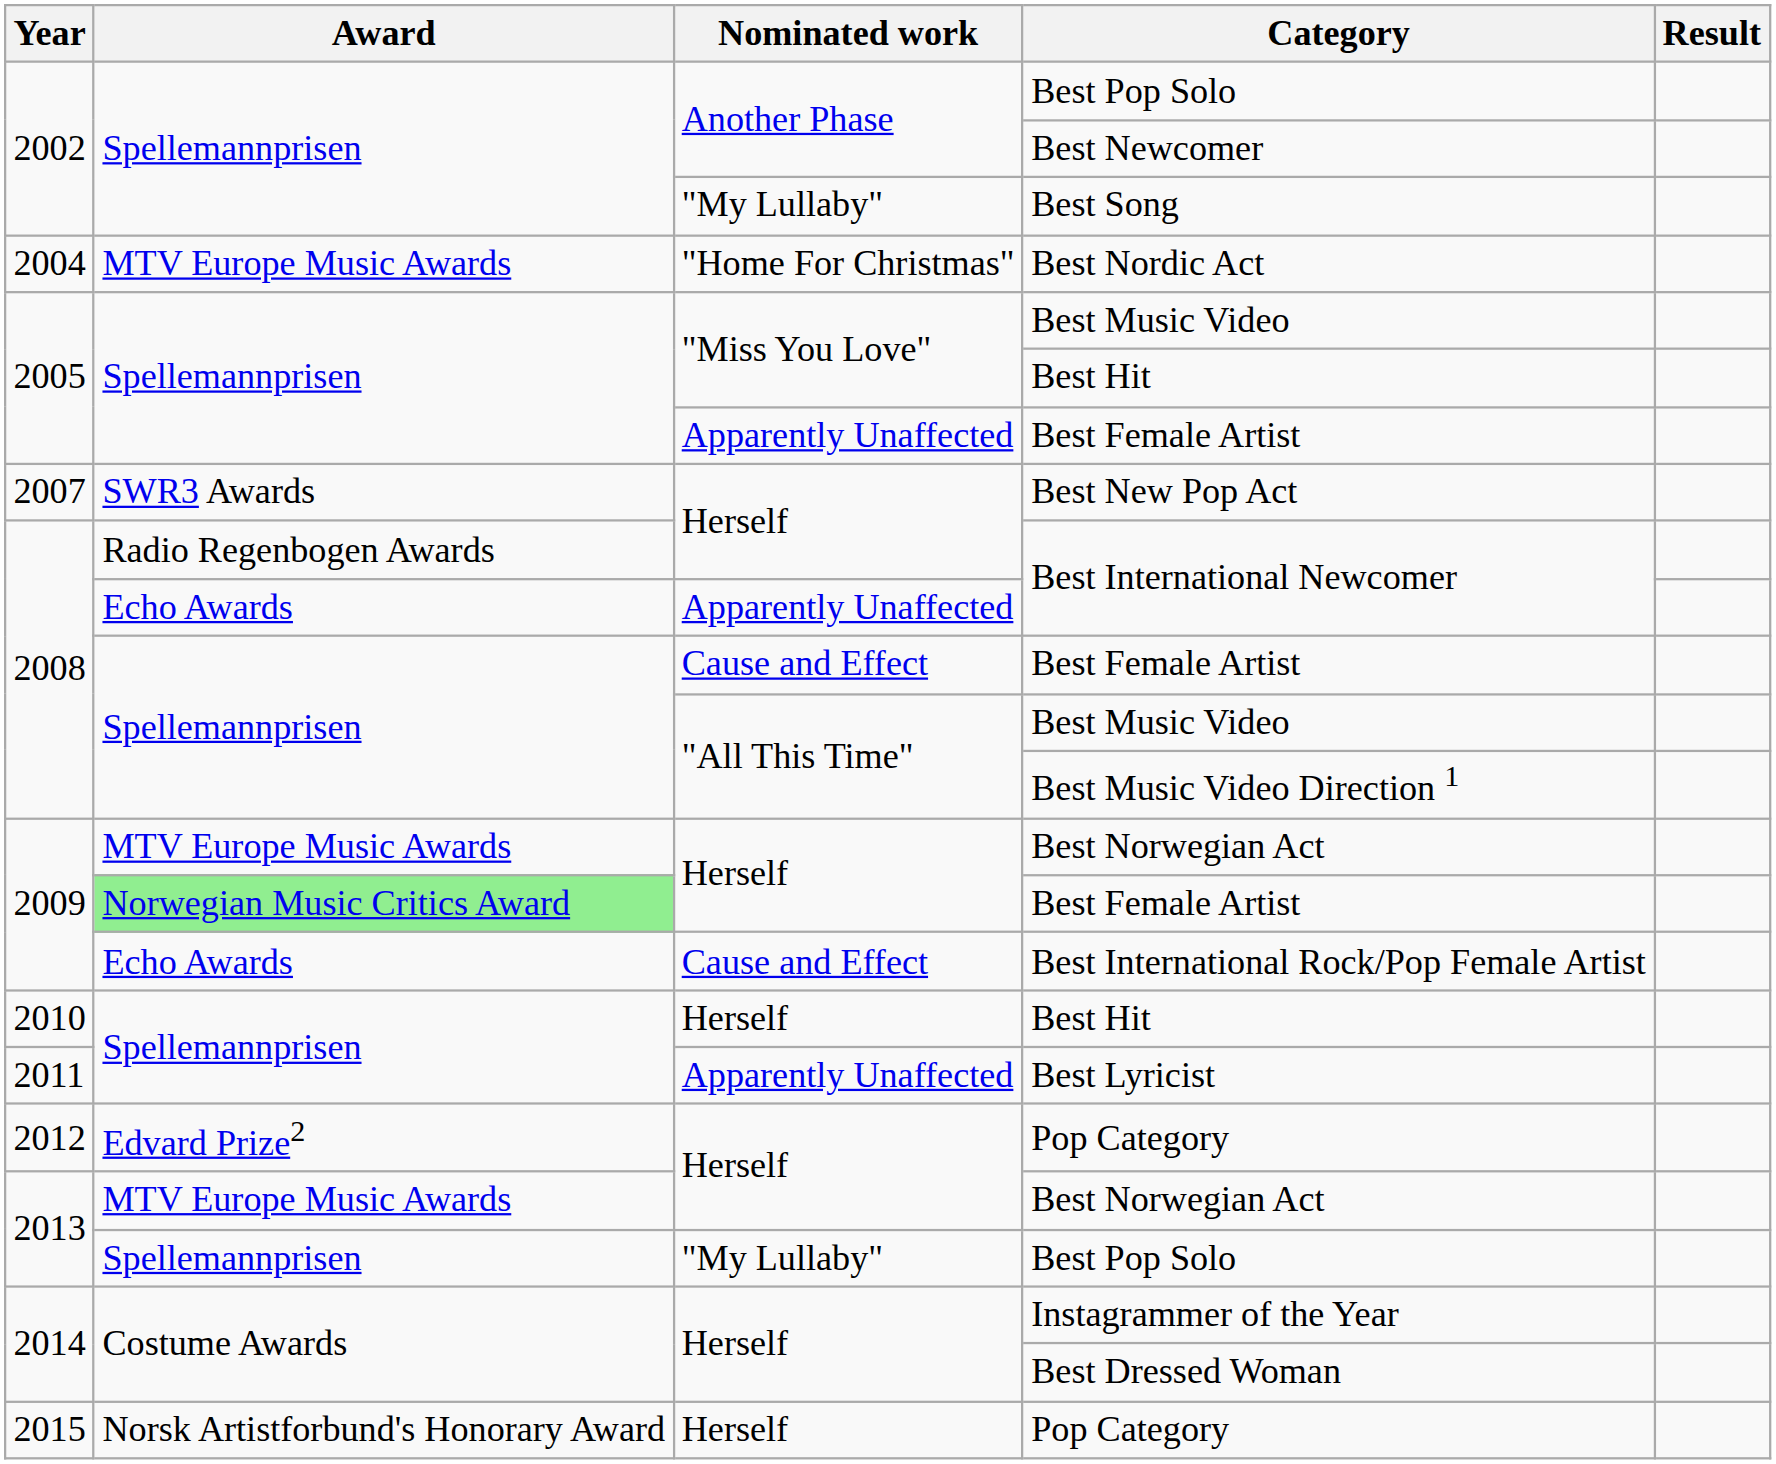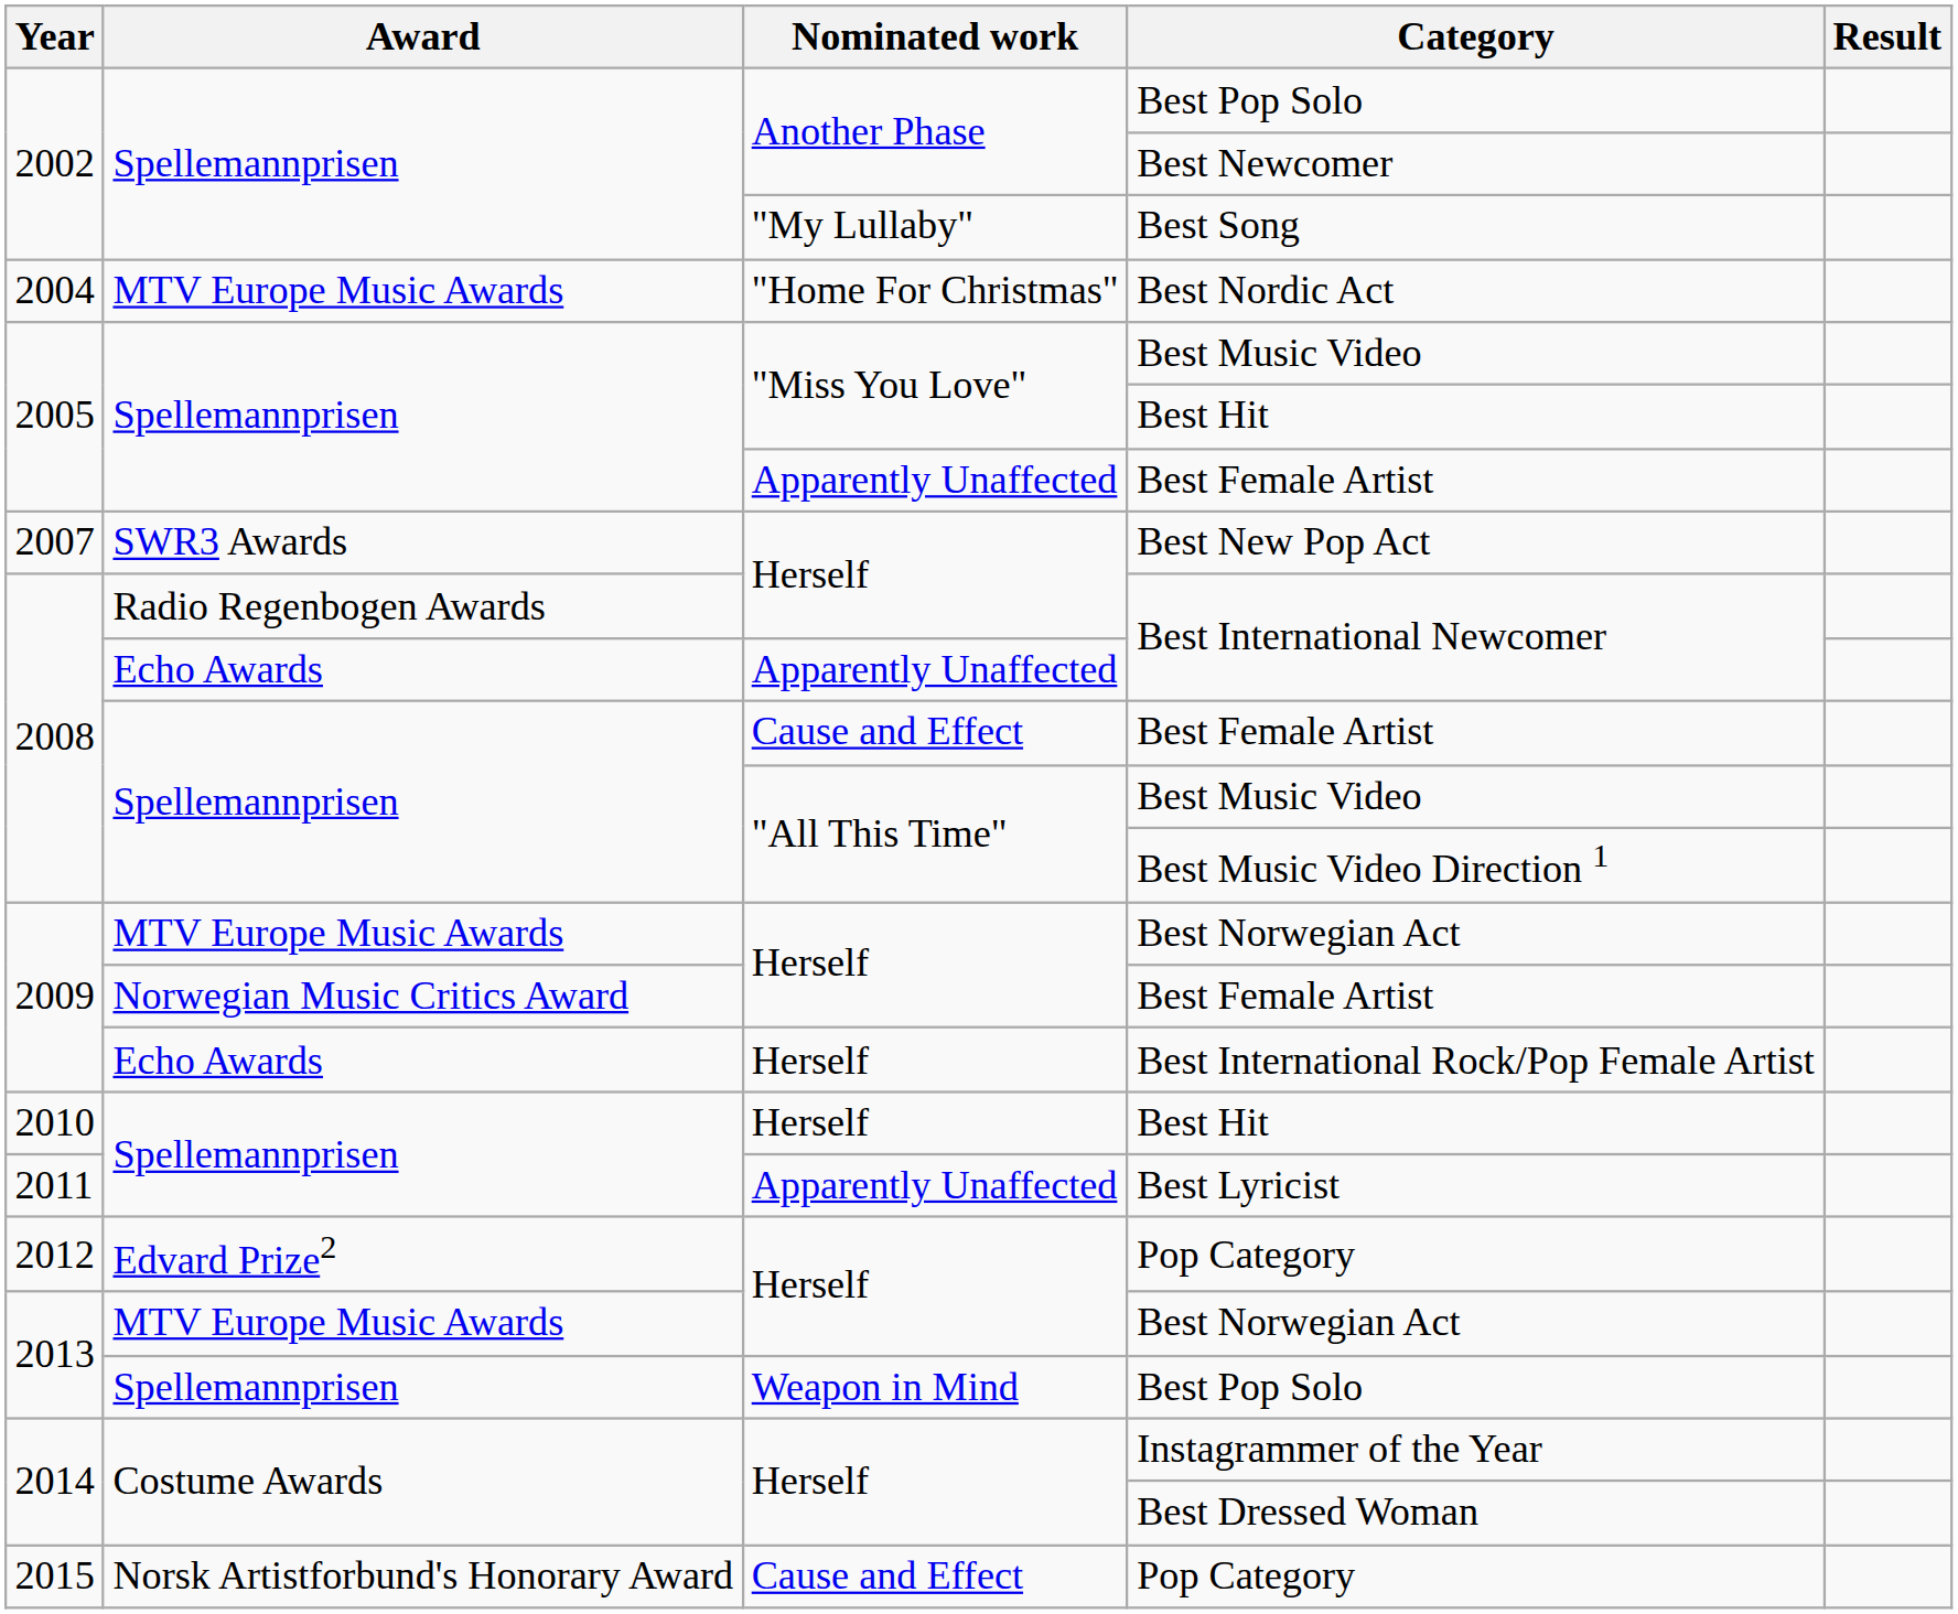 <table class="wikitable sortable">
 <tr>
 <th>Year</th>
 <th>Award</th>
 <th>Nominated work</th>
 <th>Category</th>
 <th>Result</th>
 </tr>
 <tr>
 <td rowspan="3">2002</td>
 <td rowspan="3"><a href='#'>Spellemannprisen</a></td>
 <td rowspan="2"><a href='#'>Another Phase</a></td>
 <td>Best Pop Solo</td>
 <td></td>
 </tr>
 <tr>
 <td>Best Newcomer</td>
 <td></td>
 </tr>
 <tr>
 <td>"My Lullaby"</td>
 <td>Best Song</td>
 <td></td>
 </tr>
 <tr>
 <td>2004</td>
 <td><a href='#'>MTV Europe Music Awards</a></td>
 <td>"Home For Christmas"</td>
 <td>Best Nordic Act</td>
 <td></td>
 </tr>
 <tr>
 <td rowspan="3">2005</td>
 <td rowspan="3"><a href='#'>Spellemannprisen</a></td>
 <td rowspan="2">"Miss You Love"</td>
 <td>Best Music Video</td>
 <td></td>
 </tr>
 <tr>
 <td>Best Hit</td>
 <td></td>
 </tr>
 <tr>
 <td><a href='#'>Apparently Unaffected</a></td>
 <td>Best Female Artist</td>
 <td></td>
 </tr>
 <tr>
 <td>2007</td>
 <td><a href='#'>SWR3</a> Awards</td>
 <td rowspan="2">Herself</td>
 <td>Best New Pop Act</td>
 <td></td>
 </tr>
 <tr>
 <td rowspan="5">2008</td>
 <td>Radio Regenbogen Awards</td>
 <td rowspan="2">Best International Newcomer</td>
 <td></td>
 </tr>
 <tr>
 <td><a href='#'>Echo Awards</a></td>
 <td><a href='#'>Apparently Unaffected</a></td>
 <td></td>
 </tr>
 <tr>
 <td rowspan="3"><a href='#'>Spellemannprisen</a></td>
 <td><a href='#'>Cause and Effect</a></td>
 <td>Best Female Artist</td>
 <td></td>
 </tr>
 <tr>
 <td rowspan="2">"All This Time"</td>
 <td>Best Music Video</td>
 <td></td>
 </tr>
 <tr>
 <td>Best Music Video Direction <sup>1</sup></td>
 <td></td>
 </tr>
 <tr>
 <td rowspan="3">2009</td>
 <td><a href='#'>MTV Europe Music Awards</a></td>
 <td rowspan="2">Herself</td>
 <td>Best Norwegian Act</td>
 <td></td>
 </tr>
 <tr>
-<td style="background: lightgreen;"><a href='#'>Norwegian Music Critics Award</a></td>
+<td><a href='#'>Norwegian Music Critics Award</a></td>
 <td>Best Female Artist</td>
 <td></td>
 </tr>
 <tr>
 <td><a href='#'>Echo Awards</a></td>
-<td><a href='#'>Cause and Effect</a></td>
+<td>Herself</td>
 <td>Best International Rock/Pop Female Artist</td>
 <td></td>
 </tr>
 <tr>
 <td>2010</td>
 <td rowspan="2"><a href='#'>Spellemannprisen</a></td>
 <td>Herself</td>
 <td>Best Hit</td>
 <td></td>
 </tr>
 <tr>
 <td>2011</td>
 <td><a href='#'>Apparently Unaffected</a></td>
 <td>Best Lyricist</td>
 <td></td>
 </tr>
 <tr>
 <td>2012</td>
 <td><a href='#'>Edvard Prize</a><sup>2</sup></td>
 <td rowspan="2">Herself</td>
 <td>Pop Category</td>
 <td></td>
 </tr>
 <tr>
 <td rowspan="2">2013</td>
 <td><a href='#'>MTV Europe Music Awards</a></td>
 <td>Best Norwegian Act</td>
 <td></td>
 </tr>
 <tr>
 <td><a href='#'>Spellemannprisen</a></td>
-<td>"My Lullaby"</td>
+<td><a href='#'>Weapon in Mind</a></td>
 <td>Best Pop Solo</td>
 <td></td>
 </tr>
 <tr>
 <td rowspan="2">2014</td>
 <td rowspan="2">Costume Awards</td>
 <td rowspan="2">Herself</td>
 <td>Instagrammer of the Year</td>
 <td></td>
 </tr>
 <tr>
 <td>Best Dressed Woman</td>
 <td></td>
 </tr>
 <tr>
 <td>2015</td>
 <td>Norsk Artistforbund's Honorary Award</td>
-<td>Herself</td>
+<td><a href='#'>Cause and Effect</a></td>
 <td>Pop Category</td>
 <td></td>
 </tr>
 </table>
